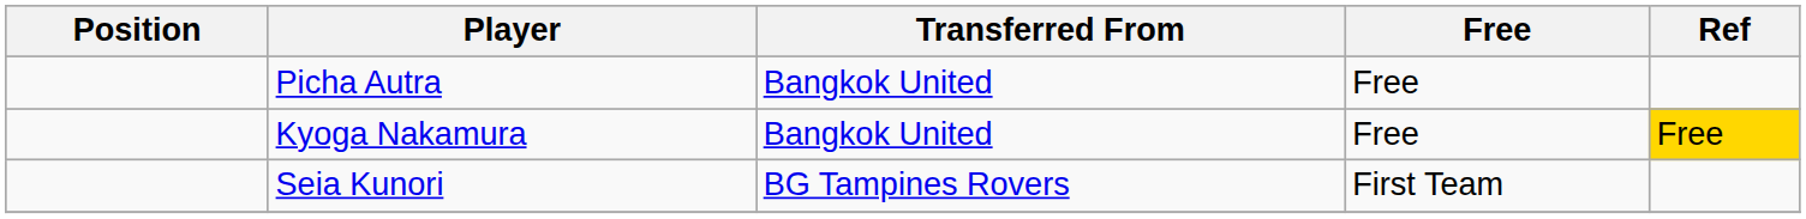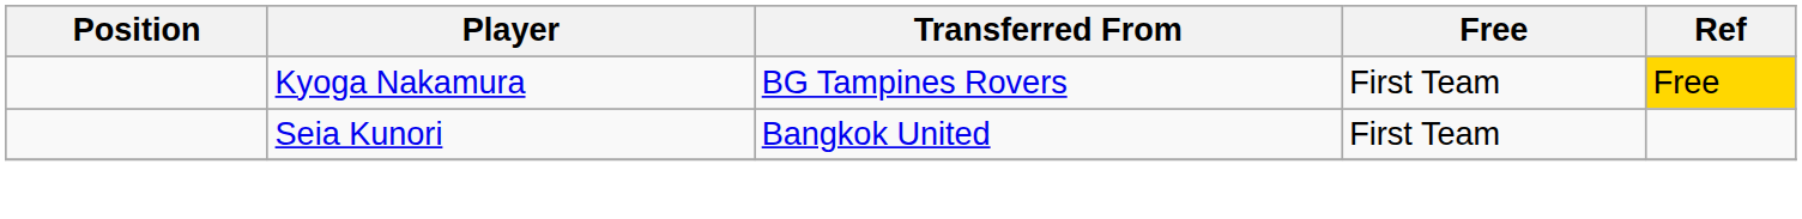 <table class="wikitable sortable" style="width:70%; text-align:center; font-size:100%; text-align:left;">
 <tr>
 <th>Position</th>
 <th>Player</th>
 <th>Transferred From</th>
 <th>Free</th>
 <th>Ref</th>
 </tr>
 <tr>
 <td></td>
-<td> <a href='#'>Picha Autra</a></td>
-<td> <a href='#'>Bangkok United</a></td>
-<td>Free</td>
-<td></td>
-</tr>
-<tr>
-<td></td>
 <td> <a href='#'>Kyoga Nakamura</a></td>
-<td> <a href='#'>Bangkok United</a></td>
-<td>Free</td>
+<td> <a href='#'>BG Tampines Rovers</a></td>
+<td>First Team</td>
 <td style="background: gold;">Free</td>
 </tr>
 <tr>
 <td></td>
 <td> <a href='#'>Seia Kunori</a></td>
-<td> <a href='#'>BG Tampines Rovers</a></td>
+<td> <a href='#'>Bangkok United</a></td>
 <td>First Team</td>
 <td></td>
 </tr>
 <tr>
 </tr>
 </table>
